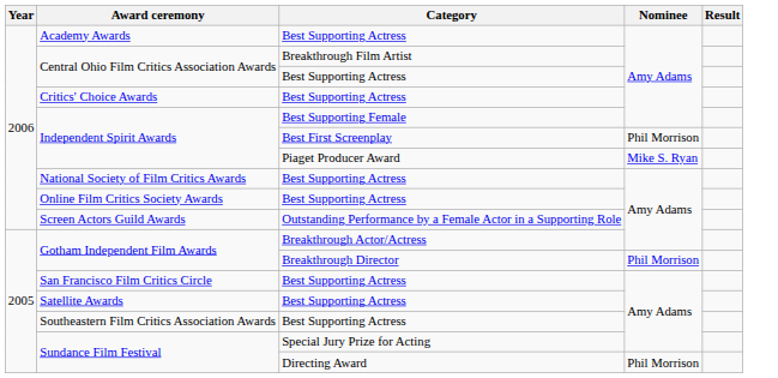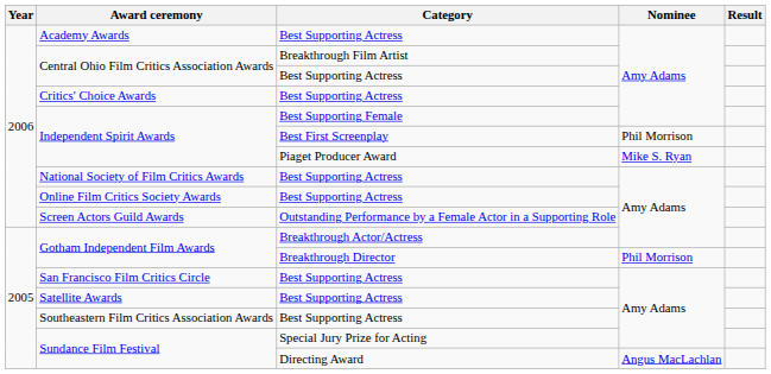 <table class="wikitable sortable" style="width"100%,">
 <tr>
 <th scope=col>Year</th>
 <th scope=col>Award ceremony</th>
 <th scope=col>Category</th>
 <th scope=col>Nominee</th>
 <th scope=col>Result</th>
 </tr>
 <tr>
 <td rowspan="10">2006</td>
 <td><a href='#'>Academy Awards</a></td>
 <td><a href='#'>Best Supporting Actress</a></td>
 <td rowspan="5"><a href='#'>Amy Adams</a></td>
 <td></td>
 </tr>
 <tr>
 <td rowspan="2">Central Ohio Film Critics Association Awards</td>
 <td>Breakthrough Film Artist</td>
 <td></td>
 </tr>
 <tr>
 <td>Best Supporting Actress</td>
 <td></td>
 </tr>
 <tr>
 <td><a href='#'>Critics' Choice Awards</a></td>
 <td><a href='#'>Best Supporting Actress</a></td>
 <td></td>
 </tr>
 <tr>
 <td rowspan="3"><a href='#'>Independent Spirit Awards</a></td>
 <td><a href='#'>Best Supporting Female</a></td>
 <td></td>
 </tr>
 <tr>
 <td><a href='#'>Best First Screenplay</a></td>
 <td>Phil Morrison</td>
 <td></td>
 </tr>
 <tr>
 <td>Piaget Producer Award</td>
 <td><a href='#'>Mike S. Ryan</a></td>
 <td></td>
 </tr>
 <tr>
 <td><a href='#'>National Society of Film Critics Awards</a></td>
 <td><a href='#'>Best Supporting Actress</a></td>
 <td rowspan="4">Amy Adams</td>
 <td></td>
 </tr>
 <tr>
 <td><a href='#'>Online Film Critics Society Awards</a></td>
 <td><a href='#'>Best Supporting Actress</a></td>
 <td></td>
 </tr>
 <tr>
 <td><a href='#'>Screen Actors Guild Awards</a></td>
 <td><a href='#'>Outstanding Performance by a Female Actor in a Supporting Role</a></td>
 <td></td>
 </tr>
 <tr>
 <td rowspan="7">2005</td>
 <td rowspan="2"><a href='#'>Gotham Independent Film Awards</a></td>
 <td><a href='#'>Breakthrough Actor/Actress</a></td>
 <td></td>
 </tr>
 <tr>
 <td><a href='#'>Breakthrough Director</a></td>
 <td><a href='#'>Phil Morrison</a></td>
 <td></td>
 </tr>
 <tr>
 <td><a href='#'>San Francisco Film Critics Circle</a></td>
 <td><a href='#'>Best Supporting Actress</a></td>
 <td rowspan="4">Amy Adams</td>
 <td></td>
 </tr>
 <tr>
 <td><a href='#'>Satellite Awards</a></td>
 <td><a href='#'>Best Supporting Actress</a></td>
 <td></td>
 </tr>
 <tr>
 <td>Southeastern Film Critics Association Awards</td>
 <td>Best Supporting Actress</td>
 <td></td>
 </tr>
 <tr>
 <td rowspan="2"><a href='#'>Sundance Film Festival</a></td>
 <td>Special Jury Prize for Acting</td>
 <td></td>
 </tr>
 <tr>
 <td>Directing Award</td>
-<td>Phil Morrison</td>
+<td><a href='#'>Angus MacLachlan</a></td>
 <td></td>
 </tr>
 </table>
